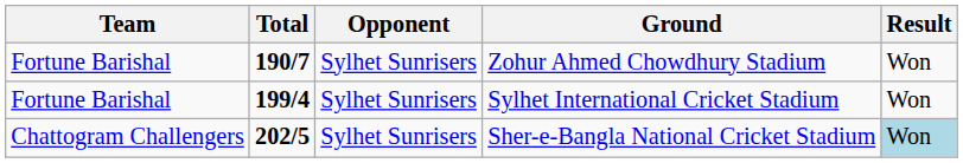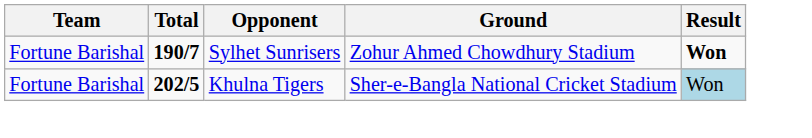 <table class="wikitable">
 <tr>
 <th>Team</th>
 <th>Total</th>
 <th>Opponent</th>
 <th>Ground</th>
 <th>Result</th>
 </tr>
 <tr>
 <td><a href='#'>Fortune Barishal</a></td>
 <td><strong>190/7</strong></td>
 <td><a href='#'>Sylhet Sunrisers</a></td>
 <td><a href='#'>Zohur Ahmed Chowdhury Stadium</a></td>
-<td>Won</td>
+<td><strong>Won</strong></td>
 </tr>
 <tr>
 <td><a href='#'>Fortune Barishal</a></td>
-<td><strong>199/4</strong></td>
-<td><a href='#'>Sylhet Sunrisers</a></td>
-<td><a href='#'>Sylhet International Cricket Stadium</a></td>
-<td>Won</td>
-</tr>
-<tr>
-<td><a href='#'>Chattogram Challengers</a></td>
 <td><strong>202/5</strong></td>
-<td><a href='#'>Sylhet Sunrisers</a></td>
+<td><a href='#'>Khulna Tigers</a></td>
 <td><a href='#'>Sher-e-Bangla National Cricket Stadium</a></td>
 <td style="background: lightblue;">Won</td>
 </tr>
 </table>
